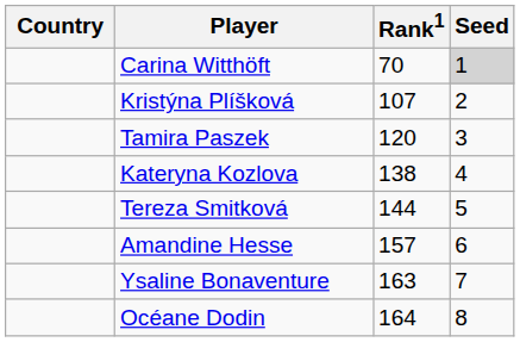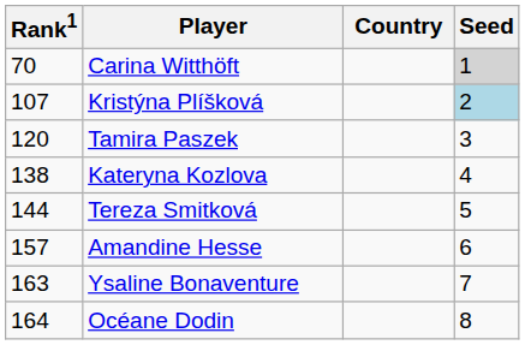 <table class="sortable wikitable">
 <tr>
+<th>Rank<sup>1</sup></th>
+<th width="175">Player</th>
 <th width="70">Country</th>
-<th width="175">Player</th>
-<th>Rank<sup>1</sup></th>
 <th>Seed</th>
 </tr>
 <tr>
+<td>70</td>
+<td><a href='#'>Carina Witthöft</a></td>
 <td></td>
-<td><a href='#'>Carina Witthöft</a></td>
-<td>70</td>
 <td style="background: lightgrey;">1</td>
 </tr>
 <tr>
+<td>107</td>
+<td><a href='#'>Kristýna Plíšková</a></td>
 <td></td>
-<td><a href='#'>Kristýna Plíšková</a></td>
-<td>107</td>
-<td>2</td>
+<td style="background: lightblue;">2</td>
 </tr>
 <tr>
+<td>120</td>
+<td><a href='#'>Tamira Paszek</a></td>
 <td></td>
-<td><a href='#'>Tamira Paszek</a></td>
-<td>120</td>
 <td>3</td>
 </tr>
 <tr>
+<td>138</td>
+<td><a href='#'>Kateryna Kozlova</a></td>
 <td></td>
-<td><a href='#'>Kateryna Kozlova</a></td>
-<td>138</td>
 <td>4</td>
 </tr>
 <tr>
+<td>144</td>
+<td><a href='#'>Tereza Smitková</a></td>
 <td></td>
-<td><a href='#'>Tereza Smitková</a></td>
-<td>144</td>
 <td>5</td>
 </tr>
 <tr>
+<td>157</td>
+<td><a href='#'>Amandine Hesse</a></td>
 <td></td>
-<td><a href='#'>Amandine Hesse</a></td>
-<td>157</td>
 <td>6</td>
 </tr>
 <tr>
+<td>163</td>
+<td><a href='#'>Ysaline Bonaventure</a></td>
 <td></td>
-<td><a href='#'>Ysaline Bonaventure</a></td>
-<td>163</td>
 <td>7</td>
 </tr>
 <tr>
+<td>164</td>
+<td><a href='#'>Océane Dodin</a></td>
 <td></td>
-<td><a href='#'>Océane Dodin</a></td>
-<td>164</td>
 <td>8</td>
 </tr>
 </table>
